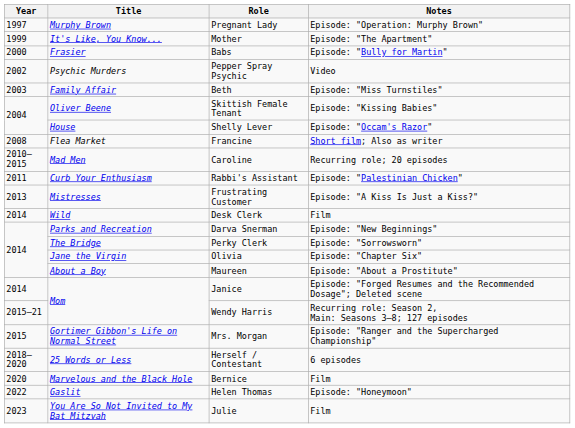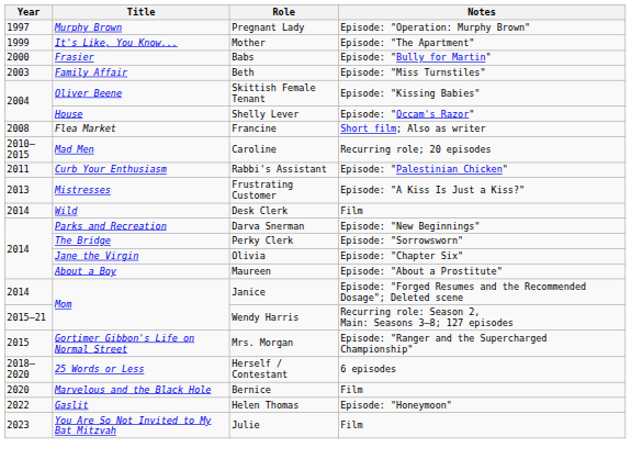 <table class="wikitable sortable">
 <tr>
 <th>Year</th>
 <th>Title</th>
 <th>Role</th>
 <th class="unsortable">Notes</th>
 </tr>
 <tr>
 <td>1997</td>
 <td><em><a href='#'>Murphy Brown</a></em></td>
 <td>Pregnant Lady</td>
 <td>Episode: "Operation: Murphy Brown"</td>
 </tr>
 <tr>
 <td>1999</td>
 <td><em><a href='#'>It's Like, You Know...</a></em></td>
 <td>Mother</td>
 <td>Episode: "The Apartment"</td>
 </tr>
 <tr>
 <td>2000</td>
 <td><em><a href='#'>Frasier</a></em></td>
 <td>Babs</td>
 <td>Episode: "<a href='#'>Bully for Martin</a>"</td>
-</tr>
-<tr>
-<td>2002</td>
-<td><em>Psychic Murders</em></td>
-<td>Pepper Spray Psychic</td>
-<td>Video</td>
 </tr>
 <tr>
 <td>2003</td>
 <td><em><a href='#'>Family Affair</a></em></td>
 <td>Beth</td>
 <td>Episode: "Miss Turnstiles"</td>
 </tr>
 <tr>
 <td rowspan="2">2004</td>
 <td><em><a href='#'>Oliver Beene</a></em></td>
 <td>Skittish Female Tenant</td>
 <td>Episode: "Kissing Babies"</td>
 </tr>
 <tr>
 <td><em><a href='#'>House</a></em></td>
 <td>Shelly Lever</td>
 <td>Episode: "<a href='#'>Occam's Razor</a>"</td>
 </tr>
 <tr>
 <td>2008</td>
 <td><em>Flea Market</em></td>
 <td>Francine</td>
 <td><a href='#'>Short film</a>; Also as writer</td>
 </tr>
 <tr>
 <td>2010–2015</td>
 <td><em><a href='#'>Mad Men</a></em></td>
 <td>Caroline</td>
 <td>Recurring role; 20 episodes</td>
 </tr>
 <tr>
 <td>2011</td>
 <td><em><a href='#'>Curb Your Enthusiasm</a></em></td>
 <td>Rabbi's Assistant</td>
 <td>Episode: "<a href='#'>Palestinian Chicken</a>"</td>
 </tr>
 <tr>
 <td>2013</td>
 <td><em><a href='#'>Mistresses</a></em></td>
 <td>Frustrating Customer</td>
 <td>Episode: "A Kiss Is Just a Kiss?"</td>
 </tr>
 <tr>
 <td>2014</td>
 <td><em><a href='#'>Wild</a></em></td>
 <td>Desk Clerk</td>
 <td>Film</td>
 </tr>
 <tr>
 <td rowspan="4">2014</td>
 <td><em><a href='#'>Parks and Recreation</a></em></td>
 <td>Darva Snerman</td>
 <td>Episode: "New Beginnings"</td>
 </tr>
 <tr>
 <td><em><a href='#'>The Bridge</a></em></td>
 <td>Perky Clerk</td>
 <td>Episode: "Sorrowsworn"</td>
 </tr>
 <tr>
 <td><em><a href='#'>Jane the Virgin</a></em></td>
 <td>Olivia</td>
 <td>Episode: "Chapter Six"</td>
 </tr>
 <tr>
 <td><em><a href='#'>About a Boy</a></em></td>
 <td>Maureen</td>
 <td>Episode: "About a Prostitute"</td>
 </tr>
 <tr>
 <td>2014</td>
 <td rowspan="2"><em><a href='#'>Mom</a></em></td>
 <td>Janice</td>
 <td>Episode: "Forged Resumes and the Recommended Dosage"; Deleted scene</td>
 </tr>
 <tr>
 <td>2015–21</td>
 <td>Wendy Harris</td>
 <td>Recurring role: Season 2,<br>Main: Seasons 3–8; 127 episodes</td>
 </tr>
 <tr>
 <td>2015</td>
 <td><em><a href='#'>Gortimer Gibbon's Life on Normal Street</a></em></td>
 <td>Mrs. Morgan</td>
 <td>Episode: "Ranger and the Supercharged Championship"</td>
 </tr>
 <tr>
 <td>2018–2020</td>
 <td><em><a href='#'>25 Words or Less</a></em></td>
 <td>Herself / Contestant</td>
 <td>6 episodes</td>
 </tr>
 <tr>
 <td>2020</td>
 <td><em><a href='#'>Marvelous and the Black Hole</a></em></td>
 <td>Bernice</td>
 <td>Film</td>
 </tr>
 <tr>
 <td>2022</td>
 <td><em><a href='#'>Gaslit</a></em></td>
 <td>Helen Thomas</td>
 <td>Episode: "Honeymoon"</td>
 </tr>
 <tr>
 <td>2023</td>
 <td><em><a href='#'>You Are So Not Invited to My Bat Mitzvah</a></em></td>
 <td>Julie</td>
 <td>Film</td>
 </tr>
 </table>
